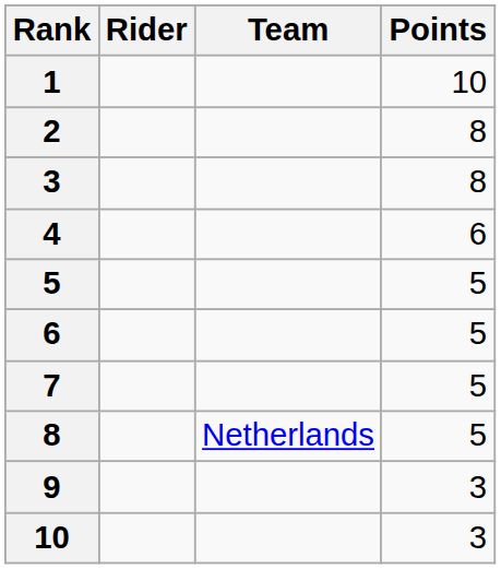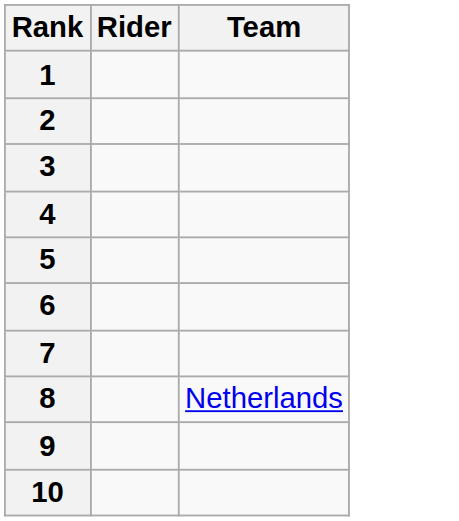 <table class="wikitable" margin-bottom:0;">
 <tr>
 <th scope="col">Rank</th>
 <th scope="col">Rider</th>
 <th scope="col">Team</th>
-<th scope="col">Points</th>
 </tr>
 <tr>
 <th scope="row">1</th>
 <td> </td>
 <td></td>
-<td align="right">10</td>
 </tr>
 <tr>
 <th scope="row">2</th>
 <td></td>
 <td></td>
-<td align="right">8</td>
 </tr>
 <tr>
 <th scope="row">3</th>
 <td></td>
 <td></td>
-<td align="right">8</td>
 </tr>
 <tr>
 <th scope="row">4</th>
 <td></td>
 <td></td>
-<td align="right">6</td>
 </tr>
 <tr>
 <th scope="row">5</th>
 <td></td>
 <td></td>
-<td align="right">5</td>
 </tr>
 <tr>
 <th scope="row">6</th>
 <td></td>
 <td></td>
-<td align="right">5</td>
 </tr>
 <tr>
 <th scope="row">7</th>
 <td></td>
 <td></td>
-<td align="right">5</td>
 </tr>
 <tr>
 <th scope="row">8</th>
 <td></td>
 <td><a href='#'>Netherlands</a></td>
-<td align="right">5</td>
 </tr>
 <tr>
 <th scope="row">9</th>
 <td></td>
 <td></td>
-<td align="right">3</td>
 </tr>
 <tr>
 <th scope="row">10</th>
 <td></td>
 <td></td>
-<td align="right">3</td>
 </tr>
 </table>
